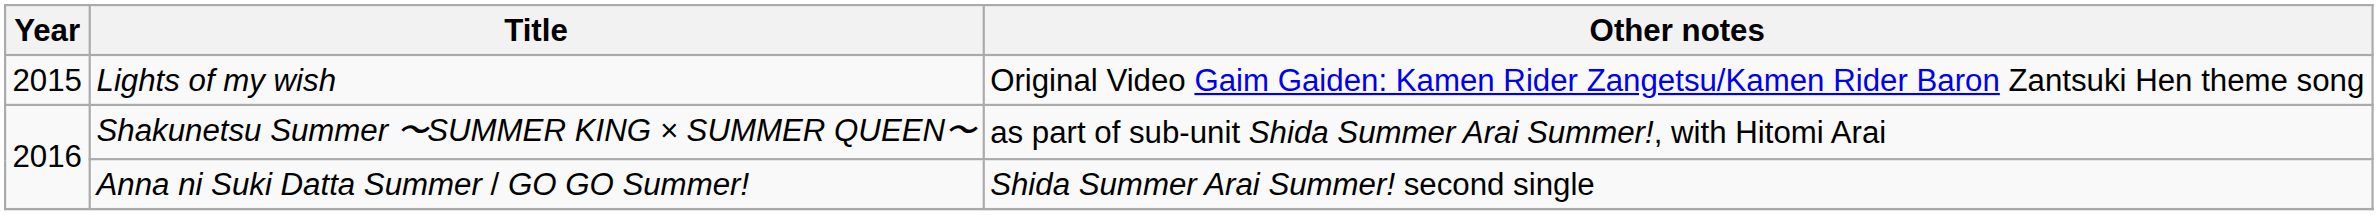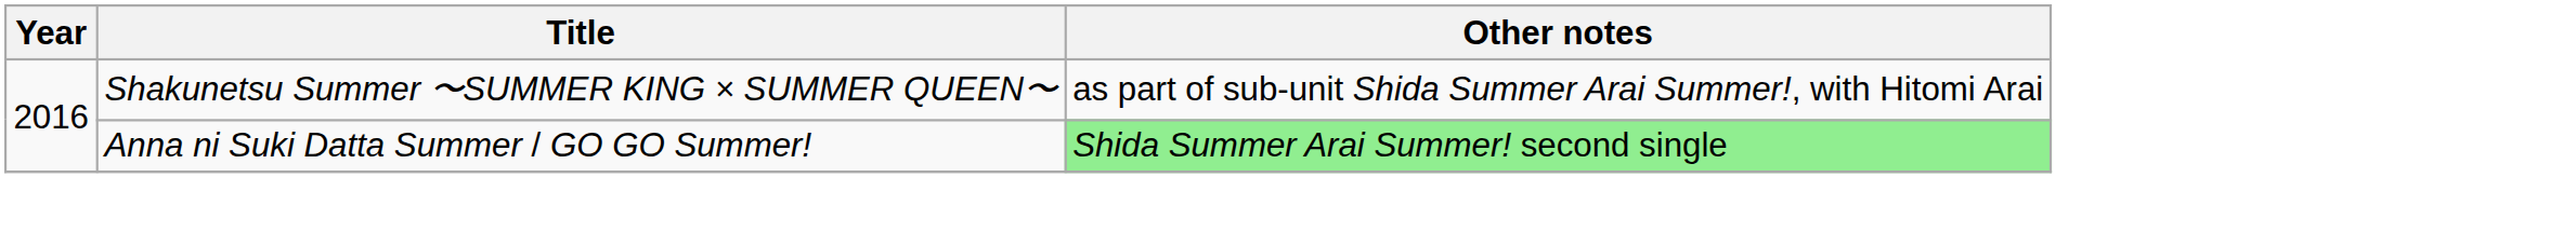 <table class="wikitable" style="font-size: 90%;">
 <tr>
 <th>Year</th>
 <th>Title</th>
 <th>Other notes</th>
-</tr>
-<tr>
-<td>2015</td>
-<td><em>Lights of my wish</em></td>
-<td>Original Video <a href='#'>Gaim Gaiden: Kamen Rider Zangetsu/Kamen Rider Baron</a> Zantsuki Hen theme song</td>
 </tr>
 <tr>
 <td rowspan="2">2016</td>
 <td><em>Shakunetsu Summer 〜SUMMER KING × SUMMER QUEEN〜</em></td>
 <td>as part of sub-unit <em>Shida Summer Arai Summer!</em>, with Hitomi Arai</td>
 </tr>
 <tr>
 <td><em>Anna ni Suki Datta Summer</em> / <em>GO GO Summer!</em></td>
-<td><em>Shida Summer Arai Summer!</em> second single</td>
+<td style="background: lightgreen;"><em>Shida Summer Arai Summer!</em> second single</td>
 </tr>
 <tr>
 </tr>
 </table>
